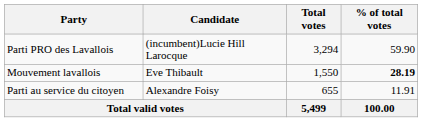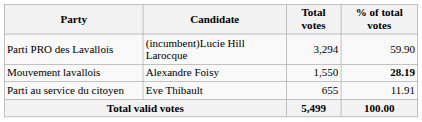 <table style="width:600px;" class="wikitable">
 <tr style="background-color:#E9E9E9">
 <th colspan="2" style="width: 200px">Party</th>
 <th colspan="1" style="width: 200px">Candidate</th>
 <th align="right">Total votes</th>
 <th align="right">% of total votes</th>
 </tr>
 <tr>
 <td colspan="2" align="left">Parti PRO des Lavallois</td>
 <td align="left">(incumbent)Lucie Hill Larocque</td>
 <td align="right">3,294</td>
 <td align="right">59.90</td>
 </tr>
 <tr>
 <td colspan="2" align="left">Mouvement lavallois</td>
-<td align="left">Eve Thibault</td>
+<td align="left">Alexandre Foisy</td>
 <td align="right">1,550</td>
 <td align="right"><strong>28.19</strong></td>
 </tr>
 <tr>
 <td colspan="2" align="left">Parti au service du citoyen</td>
-<td align="left">Alexandre Foisy</td>
+<td align="left">Eve Thibault</td>
 <td align="right">655</td>
 <td align="right">11.91</td>
 </tr>
 <tr bgcolor="#EEEEEE">
 <th colspan="3"  align="left">Total valid votes</th>
 <th align="right">5,499</th>
 <th align="right">100.00</th>
 </tr>
 </table>
